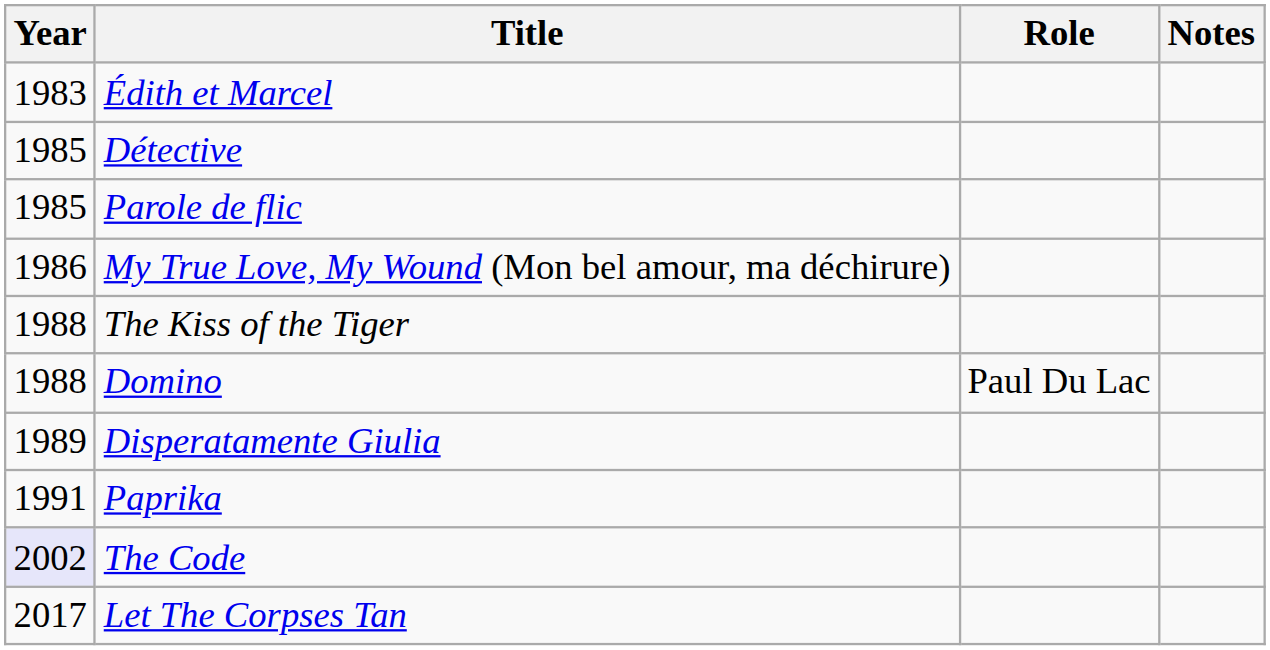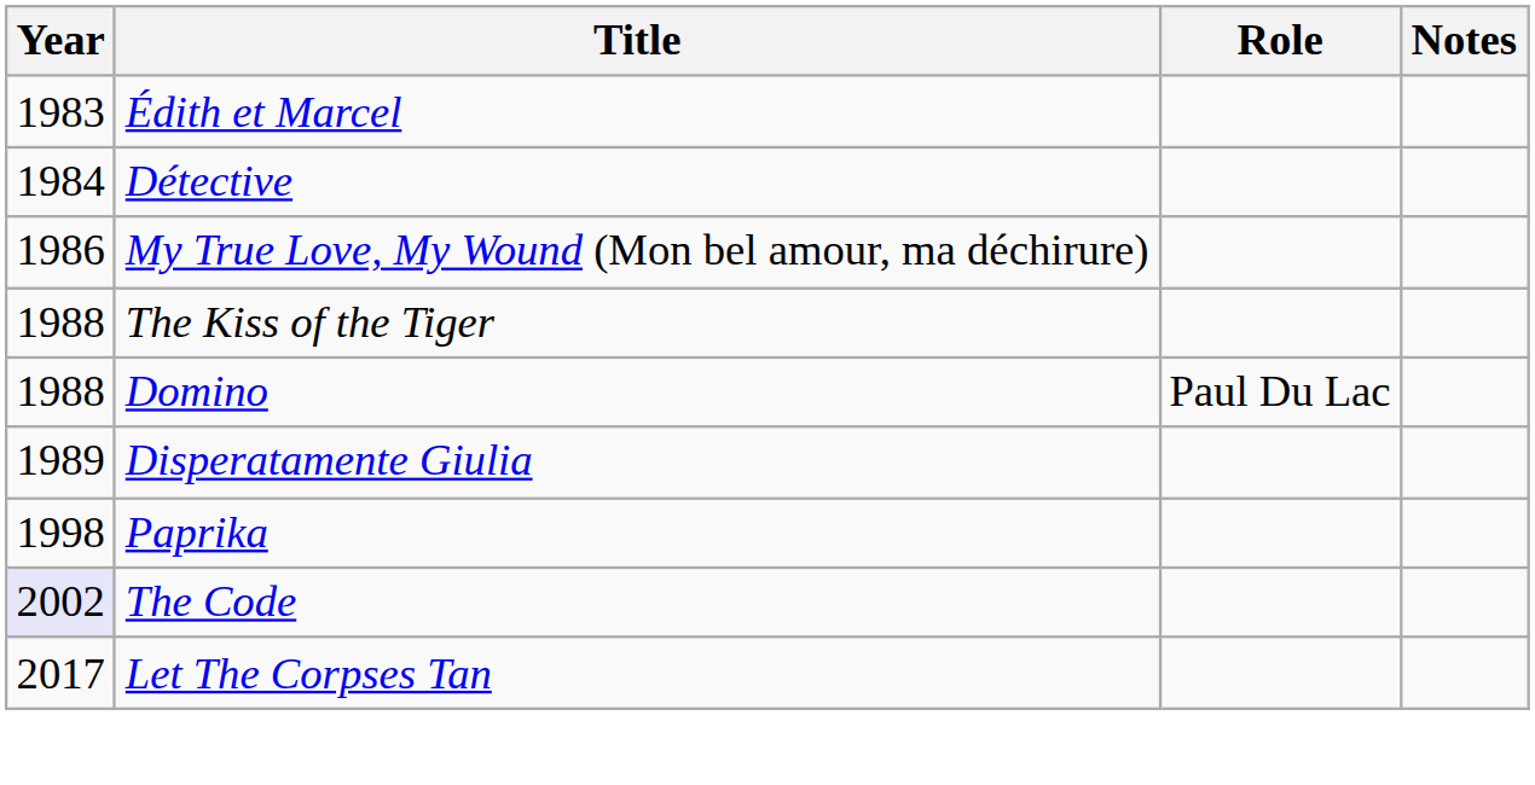 <table class="wikitable sortable">
 <tr>
 <th>Year</th>
 <th>Title</th>
 <th>Role</th>
 <th class="unsortable">Notes</th>
 </tr>
 <tr>
 <td>1983</td>
 <td><em><a href='#'>Édith et Marcel</a></em></td>
 <td></td>
 <td></td>
 </tr>
 <tr>
-<td>1985</td>
+<td>1984</td>
 <td><em><a href='#'>Détective</a></em></td>
-<td></td>
-<td></td>
-</tr>
-<tr>
-<td>1985</td>
-<td><em><a href='#'>Parole de flic</a></em></td>
 <td></td>
 <td></td>
 </tr>
 <tr>
 <td>1986</td>
 <td><em><a href='#'>My True Love, My Wound</a></em> (Mon bel amour, ma déchirure)</td>
 <td></td>
 <td></td>
 </tr>
 <tr>
 <td>1988</td>
 <td><em>The Kiss of the Tiger</em></td>
 <td></td>
 <td></td>
 </tr>
 <tr>
 <td>1988</td>
 <td><em><a href='#'>Domino</a></em></td>
 <td>Paul Du Lac</td>
 <td></td>
 </tr>
 <tr>
 <td>1989</td>
 <td><em><a href='#'>Disperatamente Giulia</a></em></td>
 <td></td>
 <td></td>
 </tr>
 <tr>
-<td>1991</td>
+<td>1998</td>
 <td><em><a href='#'>Paprika</a></em></td>
 <td></td>
 <td></td>
 </tr>
 <tr>
 <td style="background: lavender;">2002</td>
 <td><em><a href='#'>The Code</a></em></td>
 <td></td>
 <td></td>
 </tr>
 <tr>
 <td>2017</td>
 <td><em><a href='#'>Let The Corpses Tan</a></em></td>
 <td></td>
 <td></td>
 </tr>
 </table>
